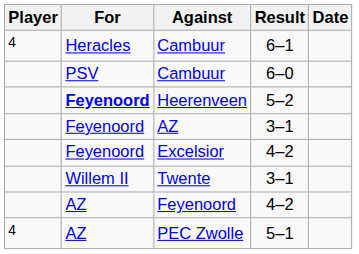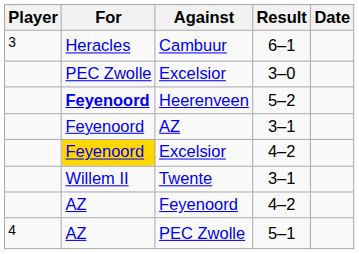 <table class="wikitable">
 <tr>
 <th>Player</th>
 <th>For</th>
 <th>Against</th>
 <th style="text-align:center">Result</th>
 <th>Date</th>
 </tr>
 <tr>
-<td> <sup>4</sup></td>
+<td> <sup>3</sup></td>
 <td><a href='#'>Heracles</a></td>
 <td><a href='#'>Cambuur</a></td>
 <td style="text-align:center;">6–1</td>
 <td></td>
 </tr>
 <tr>
 <td> </td>
-<td><a href='#'>PSV</a></td>
-<td><a href='#'>Cambuur</a></td>
-<td style="text-align:center;">6–0</td>
+<td><a href='#'>PEC Zwolle</a></td>
+<td><a href='#'>Excelsior</a></td>
+<td style="text-align:center;">3–0</td>
 <td></td>
 </tr>
 <tr>
 <td> </td>
 <td><strong><a href='#'>Feyenoord</a></strong></td>
 <td><a href='#'>Heerenveen</a></td>
 <td style="text-align:center;">5–2</td>
 <td></td>
 </tr>
 <tr>
 <td> </td>
 <td><a href='#'>Feyenoord</a></td>
 <td><a href='#'>AZ</a></td>
 <td style="text-align:center;">3–1</td>
 <td></td>
 </tr>
 <tr>
 <td> </td>
-<td><a href='#'>Feyenoord</a></td>
+<td style="background: gold;"><a href='#'>Feyenoord</a></td>
 <td><a href='#'>Excelsior</a></td>
 <td style="text-align:center;">4–2</td>
 <td></td>
 </tr>
 <tr>
 <td> </td>
 <td><a href='#'>Willem II</a></td>
 <td><a href='#'>Twente</a></td>
 <td style="text-align:center;">3–1</td>
 <td></td>
 </tr>
 <tr>
 <td> </td>
 <td><a href='#'>AZ</a></td>
 <td><a href='#'>Feyenoord</a></td>
 <td style="text-align:center;">4–2</td>
 <td></td>
 </tr>
 <tr>
 <td> <sup>4</sup></td>
 <td><a href='#'>AZ</a></td>
 <td><a href='#'>PEC Zwolle</a></td>
 <td style="text-align:center;">5–1</td>
 <td></td>
 </tr>
 </table>
